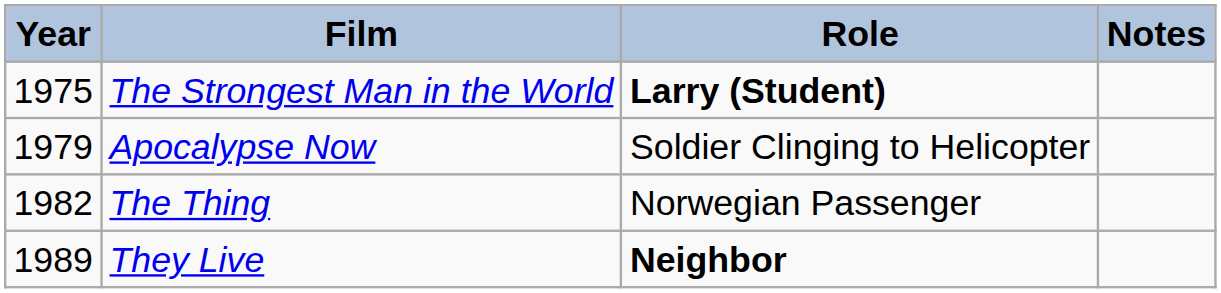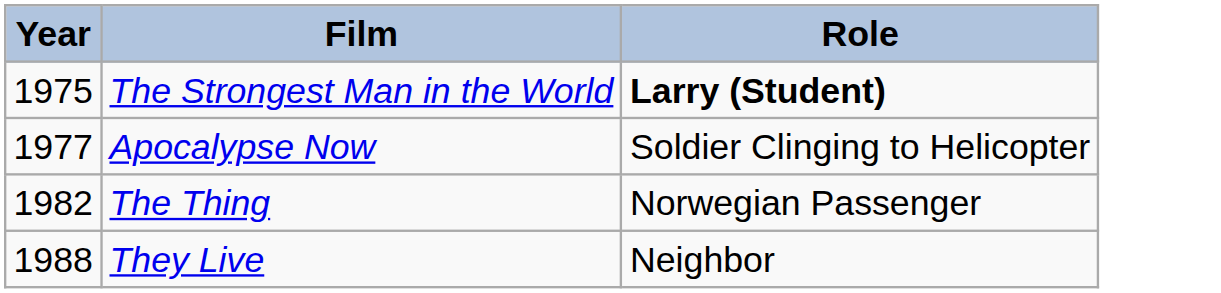 <table class="wikitable" style="font-size:95%;">
 <tr>
 <th style="background:#B0C4DE;">Year</th>
 <th style="background:#B0C4DE;">Film</th>
 <th style="background:#B0C4DE;">Role</th>
-<th style="background:#B0C4DE;">Notes</th>
 </tr>
 <tr>
 <td>1975</td>
 <td><em><a href='#'>The Strongest Man in the World</a></em></td>
 <td><strong>Larry (Student)</strong></td>
-<td></td>
 </tr>
 <tr>
-<td>1979</td>
+<td>1977</td>
 <td><em><a href='#'>Apocalypse Now</a></em></td>
 <td>Soldier Clinging to Helicopter</td>
-<td></td>
 </tr>
 <tr>
 <td>1982</td>
 <td><em><a href='#'>The Thing</a></em></td>
 <td>Norwegian Passenger</td>
-<td></td>
 </tr>
 <tr>
-<td>1989</td>
+<td>1988</td>
 <td><em><a href='#'>They Live</a></em></td>
-<td><strong>Neighbor</strong></td>
-<td></td>
+<td>Neighbor</td>
 </tr>
 </table>
